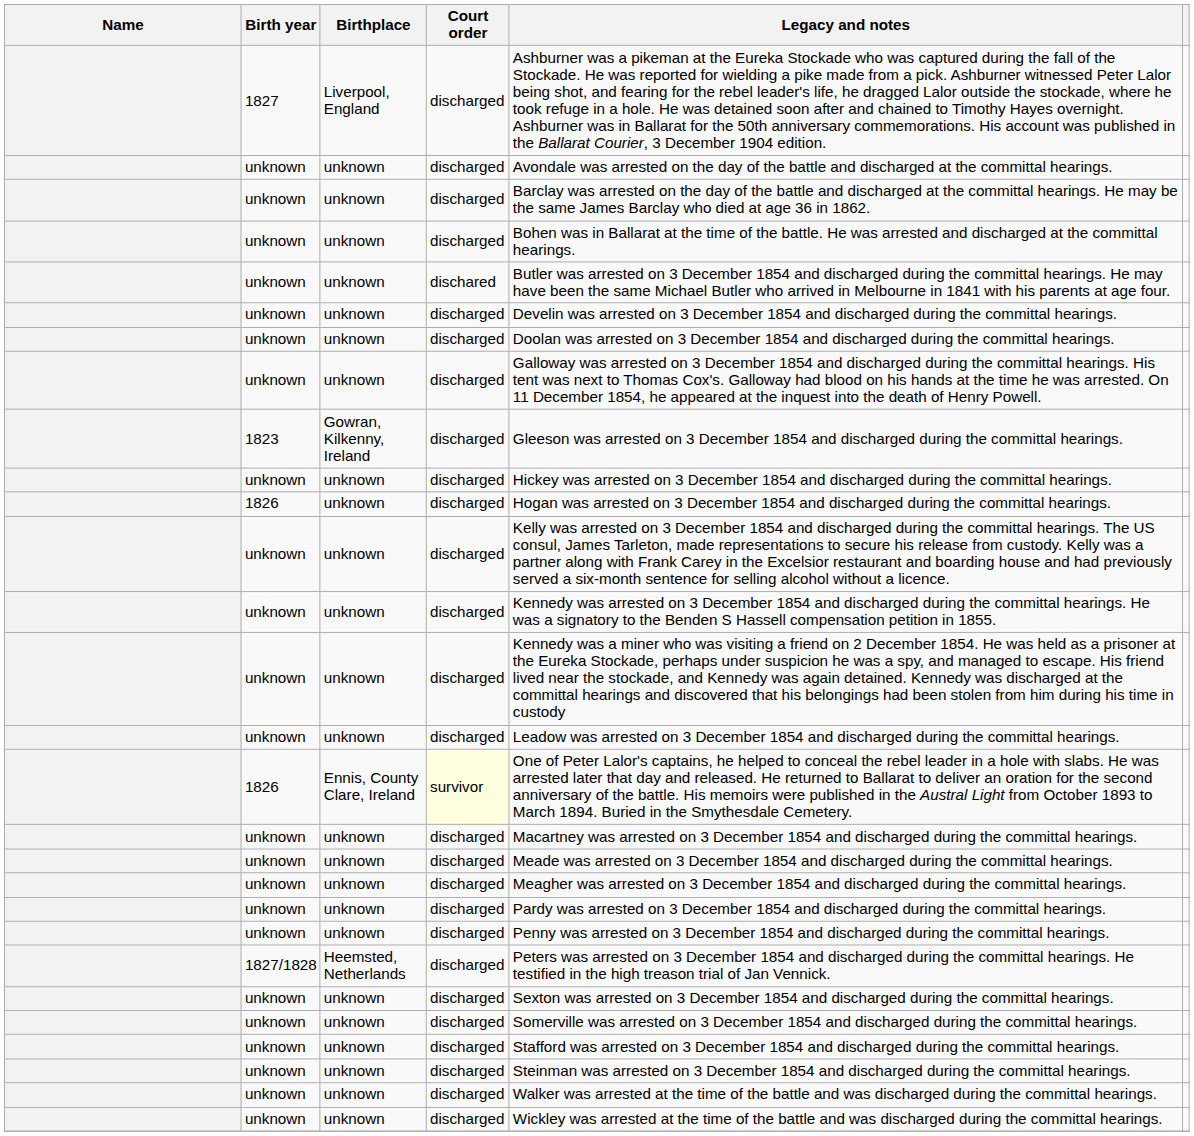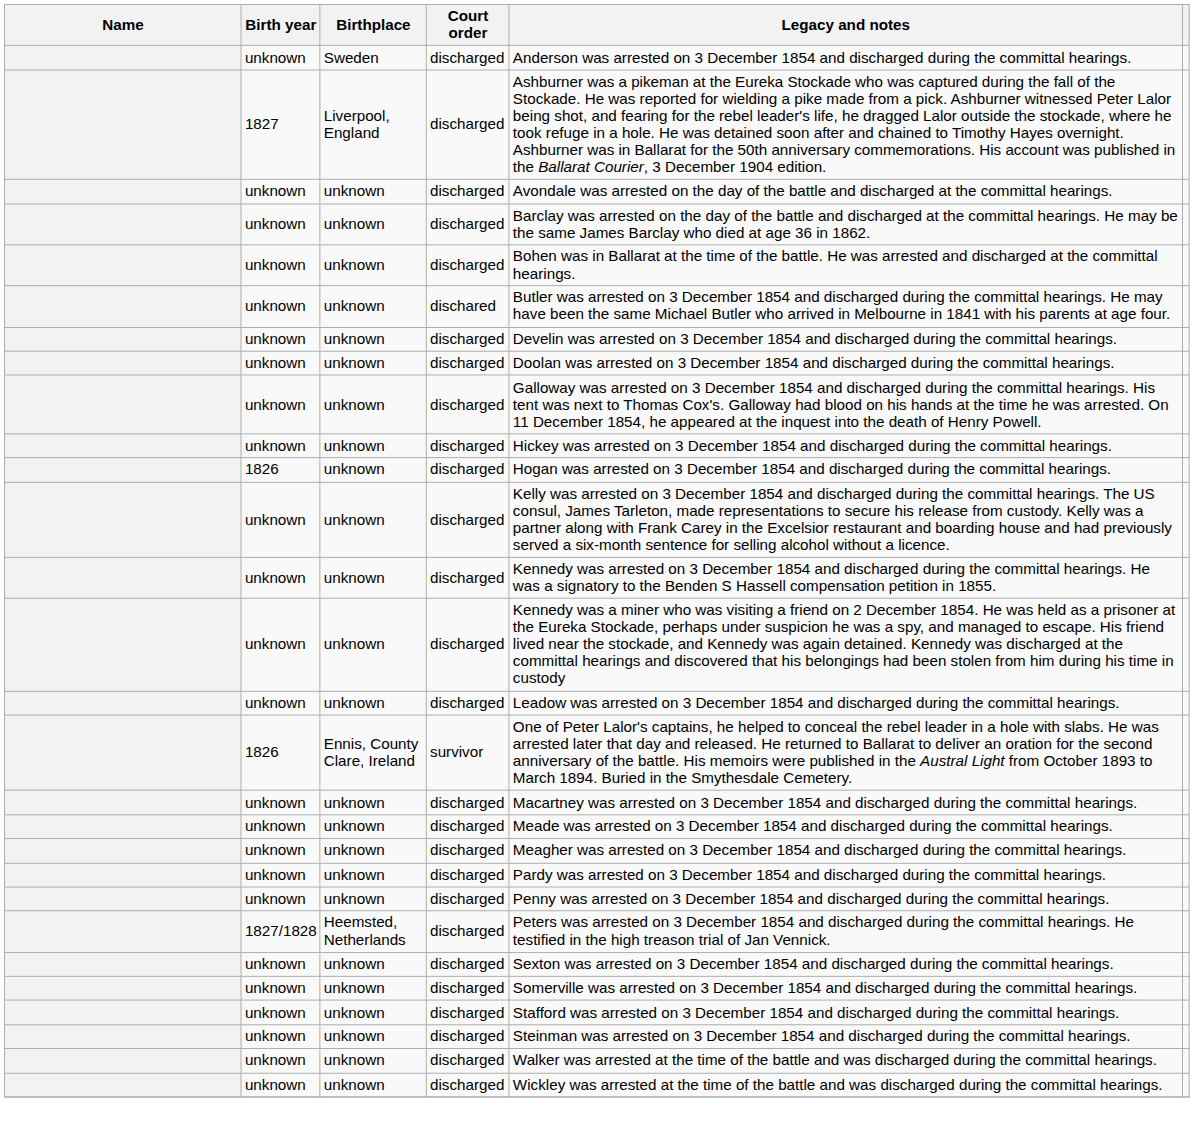 <table class="wikitable sortable plainrowheaders">
 <tr>
 <th scope="col" width=20%>Name</th>
 <th scope="col">Birth year</th>
 <th scope="col">Birthplace</th>
 <th scope="col">Court order</th>
 <th scope="col" class="unsortable">Legacy and notes</th>
 <th scope="col" class="unsortable"></th>
+</tr>
+<tr>
+<th scope="row"></th>
+<td>unknown</td>
+<td>Sweden</td>
+<td>discharged</td>
+<td>Anderson was arrested on 3 December 1854 and discharged during the committal hearings.</td>
+<td align="center"></td>
 </tr>
 <tr>
 <th scope="row"></th>
 <td>1827</td>
 <td>Liverpool, England</td>
 <td>discharged</td>
 <td>Ashburner was a pikeman at the Eureka Stockade who was captured during the fall of the Stockade. He was reported for wielding a pike made from a pick. Ashburner witnessed Peter Lalor being shot, and fearing for the rebel leader's life, he dragged Lalor outside the stockade, where he took refuge in a hole. He was detained soon after and chained to Timothy Hayes overnight. Ashburner was in Ballarat for the 50th anniversary commemorations. His account was published in the <em>Ballarat Courier</em>, 3 December 1904 edition.</td>
 <td align="center"></td>
 </tr>
 <tr>
 <th scope="row"></th>
 <td>unknown</td>
 <td>unknown</td>
 <td>discharged</td>
 <td>Avondale was arrested on the day of the battle and discharged at the committal hearings.</td>
 <td align="center"></td>
 </tr>
 <tr>
 <th scope="row"></th>
 <td>unknown</td>
 <td>unknown</td>
 <td>discharged</td>
 <td>Barclay was arrested on the day of the battle and discharged at the committal hearings. He may be the same James Barclay who died at age 36 in 1862.</td>
 <td align="center"></td>
 </tr>
 <tr>
 <th scope="row"></th>
 <td>unknown</td>
 <td>unknown</td>
 <td>discharged</td>
 <td>Bohen was in Ballarat at the time of the battle. He was arrested and discharged at the committal hearings.</td>
 <td align="center"></td>
 </tr>
 <tr>
 <th scope="row"></th>
 <td>unknown</td>
 <td>unknown</td>
 <td>dischared</td>
 <td>Butler was arrested on 3 December 1854 and discharged during the committal hearings. He may have been the same Michael Butler who arrived in Melbourne in 1841 with his parents at age four.</td>
 <td align="center"></td>
 </tr>
 <tr>
 <th scope="row"></th>
 <td>unknown</td>
 <td>unknown</td>
 <td>discharged</td>
 <td>Develin was arrested on 3 December 1854 and discharged during the committal hearings.</td>
 <td align="center"></td>
 </tr>
 <tr>
 <th scope="row"></th>
 <td>unknown</td>
 <td>unknown</td>
 <td>discharged</td>
 <td>Doolan was arrested on 3 December 1854 and discharged during the committal hearings.</td>
 <td align="center"></td>
 </tr>
 <tr>
 <th scope="row"></th>
 <td>unknown</td>
 <td>unknown</td>
 <td>discharged</td>
 <td>Galloway was arrested on 3 December 1854 and discharged during the committal hearings. His tent was next to Thomas Cox's. Galloway had blood on his hands at the time he was arrested. On 11 December 1854, he appeared at the inquest into the death of Henry Powell.</td>
 <td align="center"></td>
 </tr>
 <tr>
 <th scope="row"></th>
-<td>1823</td>
-<td>Gowran, Kilkenny, Ireland</td>
-<td>discharged</td>
-<td>Gleeson was arrested on 3 December 1854 and discharged during the committal hearings.</td>
-<td align="center"></td>
-</tr>
-<tr>
-<th scope="row"></th>
 <td>unknown</td>
 <td>unknown</td>
 <td>discharged</td>
 <td>Hickey was arrested on 3 December 1854 and discharged during the committal hearings.</td>
 <td align="center"></td>
 </tr>
 <tr>
 <th scope="row"></th>
 <td>1826</td>
 <td>unknown</td>
 <td>discharged</td>
 <td>Hogan was arrested on 3 December 1854 and discharged during the committal hearings.</td>
 <td align="center"></td>
 </tr>
 <tr>
 <th scope="row"></th>
 <td>unknown</td>
 <td>unknown</td>
 <td>discharged</td>
 <td>Kelly was arrested on 3 December 1854 and discharged during the committal hearings. The US consul, James Tarleton, made representations to secure his release from custody. Kelly was a partner along with Frank Carey in the Excelsior restaurant and boarding house and had previously served a six-month sentence for selling alcohol without a licence.</td>
 <td align="center"></td>
 </tr>
 <tr>
 <th scope="row"></th>
 <td>unknown</td>
 <td>unknown</td>
 <td>discharged</td>
 <td>Kennedy was arrested on 3 December 1854 and discharged during the committal hearings. He was a signatory to the Benden S Hassell compensation petition in 1855.</td>
 <td align="center"></td>
 </tr>
 <tr>
 <th scope="row"></th>
 <td>unknown</td>
 <td>unknown</td>
 <td>discharged</td>
 <td>Kennedy was a miner who was visiting a friend on 2 December 1854. He was held as a prisoner at the Eureka Stockade, perhaps under suspicion he was a spy, and managed to escape. His friend lived near the stockade, and Kennedy was again detained. Kennedy was discharged at the committal hearings and discovered that his belongings had been stolen from him during his time in custody</td>
 <td align="center"></td>
 </tr>
 <tr>
 <th scope="row"></th>
 <td>unknown</td>
 <td>unknown</td>
 <td>discharged</td>
 <td>Leadow was arrested on 3 December 1854 and discharged during the committal hearings.</td>
 <td align="center"></td>
 </tr>
 <tr>
 <th scope="row"></th>
 <td>1826</td>
 <td>Ennis, County Clare, Ireland</td>
-<td style="background: lightyellow;">survivor</td>
+<td>survivor</td>
 <td>One of Peter Lalor's captains, he helped to conceal the rebel leader in a hole with slabs. He was arrested later that day and released. He returned to Ballarat to deliver an oration for the second anniversary of the battle. His memoirs were published in the <em>Austral Light</em> from October 1893 to March 1894. Buried in the Smythesdale Cemetery.</td>
 <td align="center"></td>
 </tr>
 <tr>
 <th scope="row"></th>
 <td>unknown</td>
 <td>unknown</td>
 <td>discharged</td>
 <td>Macartney was arrested on 3 December 1854 and discharged during the committal hearings.</td>
 <td align="center"></td>
 </tr>
 <tr>
 <th scope="row"></th>
 <td>unknown</td>
 <td>unknown</td>
 <td>discharged</td>
 <td>Meade was arrested on 3 December 1854 and discharged during the committal hearings.</td>
 <td align="center"></td>
 </tr>
 <tr>
 <th scope="row"></th>
 <td>unknown</td>
 <td>unknown</td>
 <td>discharged</td>
 <td>Meagher was arrested on 3 December 1854 and discharged during the committal hearings.</td>
 <td align="center"></td>
 </tr>
 <tr>
 <th scope="row"></th>
 <td>unknown</td>
 <td>unknown</td>
 <td>discharged</td>
 <td>Pardy was arrested on 3 December 1854 and discharged during the committal hearings.</td>
 <td align="center"></td>
 </tr>
 <tr>
 <th scope="row"></th>
 <td>unknown</td>
 <td>unknown</td>
 <td>discharged</td>
 <td>Penny was arrested on 3 December 1854 and discharged during the committal hearings.</td>
 <td align="center"></td>
 </tr>
 <tr>
 <th scope="row"></th>
 <td>1827/1828</td>
 <td>Heemsted, Netherlands</td>
 <td>discharged</td>
 <td>Peters was arrested on 3 December 1854 and discharged during the committal hearings. He testified in the high treason trial of Jan Vennick.</td>
 <td align="center"></td>
 </tr>
 <tr>
 <th scope="row"></th>
 <td>unknown</td>
 <td>unknown</td>
 <td>discharged</td>
 <td>Sexton was arrested on 3 December 1854 and discharged during the committal hearings.</td>
 <td align="center"></td>
 </tr>
 <tr>
 <th scope="row"></th>
 <td>unknown</td>
 <td>unknown</td>
 <td>discharged</td>
 <td>Somerville was arrested on 3 December 1854 and discharged during the committal hearings.</td>
 <td align="center"></td>
 </tr>
 <tr>
 <th scope="row"></th>
 <td>unknown</td>
 <td>unknown</td>
 <td>discharged</td>
 <td>Stafford was arrested on 3 December 1854 and discharged during the committal hearings.</td>
 <td align="center"></td>
 </tr>
 <tr>
 <th scope="row"></th>
 <td>unknown</td>
 <td>unknown</td>
 <td>discharged</td>
 <td>Steinman was arrested on 3 December 1854 and discharged during the committal hearings.</td>
 <td align="center"></td>
 </tr>
 <tr>
 <th scope="row"></th>
 <td>unknown</td>
 <td>unknown</td>
 <td>discharged</td>
 <td>Walker was arrested at the time of the battle and was discharged during the committal hearings.</td>
 <td align="center"></td>
 </tr>
 <tr>
 <th scope="row"></th>
 <td>unknown</td>
 <td>unknown</td>
 <td>discharged</td>
 <td>Wickley was arrested at the time of the battle and was discharged during the committal hearings.</td>
 <td align="center"></td>
 </tr>
 <tr>
 </tr>
 </table>
